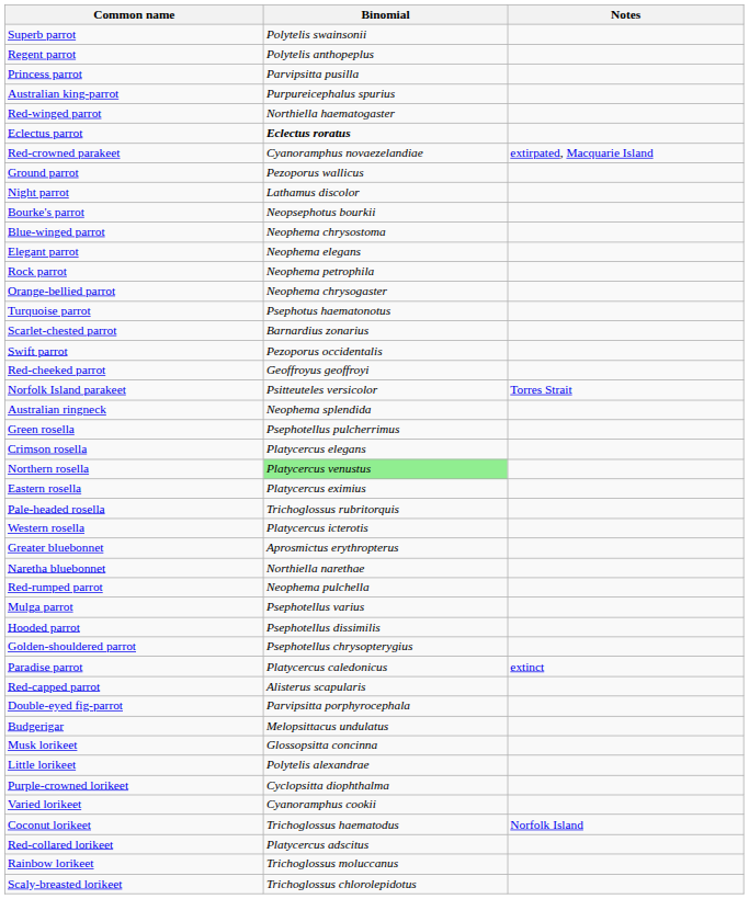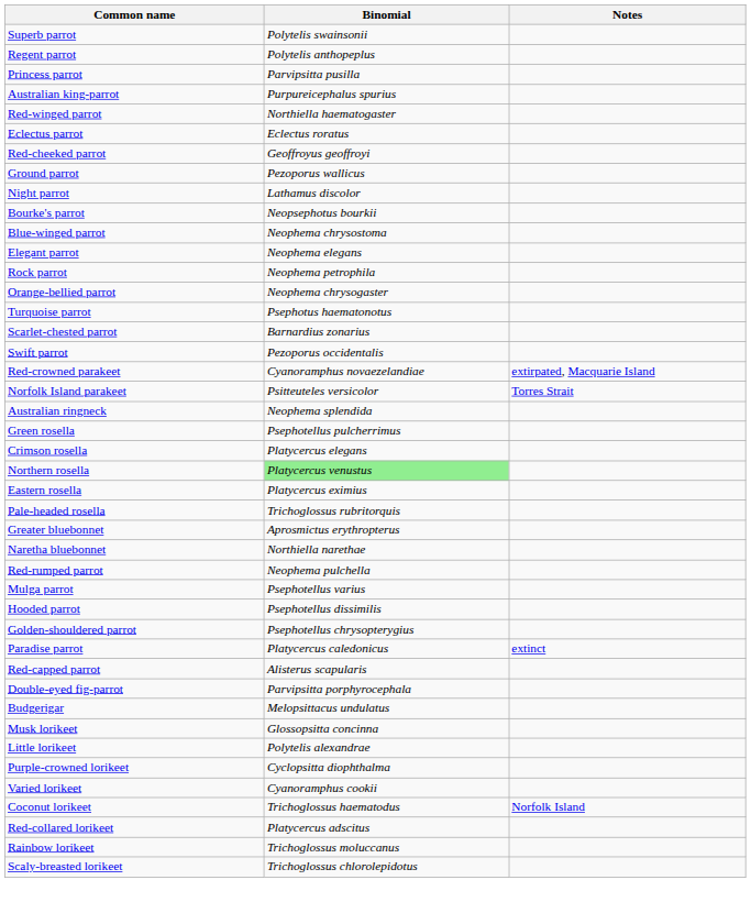 <table style="width:60%;" class="wikitable">
 <tr>
 <th width=35%>Common name</th>
 <th width=33%>Binomial</th>
 <th width=32%>Notes</th>
 </tr>
 <tr>
 <td><a href='#'>Superb parrot</a></td>
 <td><em>Polytelis swainsonii</em></td>
 <td></td>
 </tr>
 <tr>
 <td><a href='#'>Regent parrot</a></td>
 <td><em>Polytelis anthopeplus</em></td>
 <td></td>
 </tr>
 <tr>
 <td><a href='#'>Princess parrot</a></td>
 <td><em>Parvipsitta pusilla</em></td>
 <td></td>
 </tr>
 <tr>
 <td><a href='#'>Australian king-parrot</a></td>
 <td><em>Purpureicephalus spurius</em></td>
 <td></td>
 </tr>
 <tr>
 <td><a href='#'>Red-winged parrot</a></td>
 <td><em>Northiella haematogaster</em></td>
 <td></td>
 </tr>
 <tr>
 <td><a href='#'>Eclectus parrot</a></td>
-<td><strong><em>Eclectus roratus</em></strong></td>
+<td><em>Eclectus roratus</em></td>
 <td></td>
 </tr>
 <tr>
-<td><a href='#'>Red-crowned parakeet</a></td>
-<td><em>Cyanoramphus novaezelandiae</em></td>
-<td><a href='#'>extirpated</a>, <a href='#'>Macquarie Island</a></td>
+<td><a href='#'>Red-cheeked parrot</a></td>
+<td><em>Geoffroyus geoffroyi</em></td>
+<td></td>
 </tr>
 <tr>
 <td><a href='#'>Ground parrot</a></td>
 <td><em>Pezoporus wallicus</em></td>
 <td></td>
 </tr>
 <tr>
 <td><a href='#'>Night parrot</a></td>
 <td><em>Lathamus discolor</em></td>
 <td></td>
 </tr>
 <tr>
 <td><a href='#'>Bourke's parrot</a></td>
 <td><em>Neopsephotus bourkii</em></td>
 <td></td>
 </tr>
 <tr>
 <td><a href='#'>Blue-winged parrot</a></td>
 <td><em>Neophema chrysostoma</em></td>
 <td></td>
 </tr>
 <tr>
 <td><a href='#'>Elegant parrot</a></td>
 <td><em>Neophema elegans</em></td>
 <td></td>
 </tr>
 <tr>
 <td><a href='#'>Rock parrot</a></td>
 <td><em>Neophema petrophila</em></td>
 <td></td>
 </tr>
 <tr>
 <td><a href='#'>Orange-bellied parrot</a></td>
 <td><em>Neophema chrysogaster</em></td>
 <td></td>
 </tr>
 <tr>
 <td><a href='#'>Turquoise parrot</a></td>
 <td><em>Psephotus haematonotus</em></td>
 <td></td>
 </tr>
 <tr>
 <td><a href='#'>Scarlet-chested parrot</a></td>
 <td><em>Barnardius zonarius</em></td>
 <td></td>
 </tr>
 <tr>
 <td><a href='#'>Swift parrot</a></td>
 <td><em>Pezoporus occidentalis</em></td>
 <td></td>
 </tr>
 <tr>
-<td><a href='#'>Red-cheeked parrot</a></td>
-<td><em>Geoffroyus geoffroyi</em></td>
-<td></td>
+<td><a href='#'>Red-crowned parakeet</a></td>
+<td><em>Cyanoramphus novaezelandiae</em></td>
+<td><a href='#'>extirpated</a>, <a href='#'>Macquarie Island</a></td>
 </tr>
 <tr>
 <td><a href='#'>Norfolk Island parakeet</a></td>
 <td><em>Psitteuteles versicolor</em></td>
 <td><a href='#'>Torres Strait</a></td>
 </tr>
 <tr>
 <td><a href='#'>Australian ringneck</a></td>
 <td><em>Neophema splendida</em></td>
 <td></td>
 </tr>
 <tr>
 <td><a href='#'>Green rosella</a></td>
 <td><em>Psephotellus pulcherrimus</em></td>
 <td></td>
 </tr>
 <tr>
 <td><a href='#'>Crimson rosella</a></td>
 <td><em>Platycercus elegans</em></td>
 <td></td>
 </tr>
 <tr>
 <td><a href='#'>Northern rosella</a></td>
 <td style="background: lightgreen;"><em>Platycercus venustus</em></td>
 <td></td>
 </tr>
 <tr>
 <td><a href='#'>Eastern rosella</a></td>
 <td><em>Platycercus eximius</em></td>
 <td></td>
 </tr>
 <tr>
 <td><a href='#'>Pale-headed rosella</a></td>
 <td><em>Trichoglossus rubritorquis</em></td>
-<td></td>
-</tr>
-<tr>
-<td><a href='#'>Western rosella</a></td>
-<td><em>Platycercus icterotis</em></td>
 <td></td>
 </tr>
 <tr>
 <td><a href='#'>Greater bluebonnet</a></td>
 <td><em>Aprosmictus erythropterus</em></td>
 <td></td>
 </tr>
 <tr>
 <td><a href='#'>Naretha bluebonnet</a></td>
 <td><em>Northiella narethae</em></td>
 <td></td>
 </tr>
 <tr>
 <td><a href='#'>Red-rumped parrot</a></td>
 <td><em>Neophema pulchella</em></td>
 <td></td>
 </tr>
 <tr>
 <td><a href='#'>Mulga parrot</a></td>
 <td><em>Psephotellus varius</em></td>
 <td></td>
 </tr>
 <tr>
 <td><a href='#'>Hooded parrot</a></td>
 <td><em>Psephotellus dissimilis</em></td>
 <td></td>
 </tr>
 <tr>
 <td><a href='#'>Golden-shouldered parrot</a></td>
 <td><em>Psephotellus chrysopterygius</em></td>
 <td></td>
 </tr>
 <tr>
 <td><a href='#'>Paradise parrot</a></td>
 <td><em>Platycercus caledonicus</em></td>
 <td><a href='#'>extinct</a></td>
 </tr>
 <tr>
 <td><a href='#'>Red-capped parrot</a></td>
 <td><em>Alisterus scapularis</em></td>
 <td></td>
 </tr>
 <tr>
 <td><a href='#'>Double-eyed fig-parrot</a></td>
 <td><em>Parvipsitta porphyrocephala</em></td>
 <td></td>
 </tr>
 <tr>
 <td><a href='#'>Budgerigar</a></td>
 <td><em>Melopsittacus undulatus</em></td>
 <td></td>
 </tr>
 <tr>
 <td><a href='#'>Musk lorikeet</a></td>
 <td><em>Glossopsitta concinna</em></td>
 <td></td>
 </tr>
 <tr>
 <td><a href='#'>Little lorikeet</a></td>
 <td><em>Polytelis alexandrae</em></td>
 <td></td>
 </tr>
 <tr>
 <td><a href='#'>Purple-crowned lorikeet</a></td>
 <td><em>Cyclopsitta diophthalma</em></td>
 <td></td>
 </tr>
 <tr>
 <td><a href='#'>Varied lorikeet</a></td>
 <td><em>Cyanoramphus cookii</em></td>
 <td></td>
 </tr>
 <tr>
 <td><a href='#'>Coconut lorikeet</a></td>
 <td><em>Trichoglossus haematodus</em></td>
 <td><a href='#'>Norfolk Island</a></td>
 </tr>
 <tr>
 <td><a href='#'>Red-collared lorikeet</a></td>
 <td><em>Platycercus adscitus</em></td>
 <td></td>
 </tr>
 <tr>
 <td><a href='#'>Rainbow lorikeet</a></td>
 <td><em>Trichoglossus moluccanus</em></td>
 <td></td>
 </tr>
 <tr>
 <td><a href='#'>Scaly-breasted lorikeet</a></td>
 <td><em>Trichoglossus chlorolepidotus</em></td>
 <td></td>
 </tr>
 </table>
